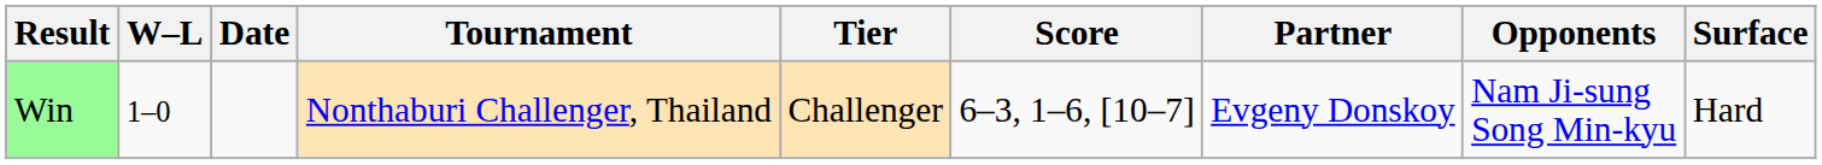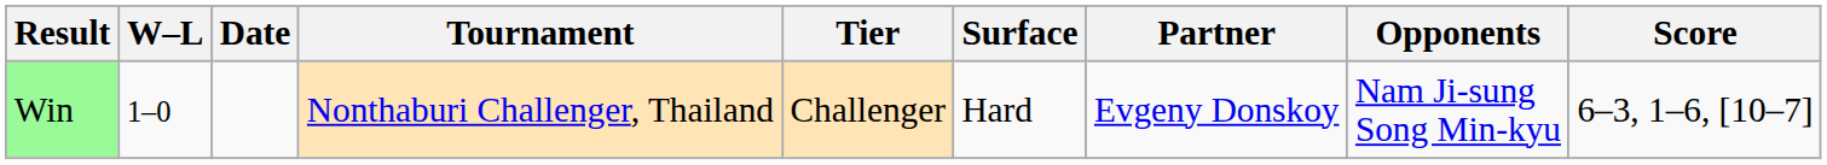 <table class="wikitable">
 <tr>
 <th>Result</th>
 <th class="unsortable">W–L</th>
 <th>Date</th>
 <th>Tournament</th>
 <th>Tier</th>
-<th class="unsortable">Score</th>
+<th>Surface</th>
 <th>Partner</th>
 <th>Opponents</th>
-<th>Surface</th>
+<th class="unsortable">Score</th>
 </tr>
 <tr>
 <td bgcolor=98fb98>Win</td>
 <td><small>1–0</small></td>
 <td><a href='#'></a></td>
 <td style="background:moccasin;"><a href='#'>Nonthaburi Challenger</a>, Thailand</td>
 <td style="background:moccasin;">Challenger</td>
-<td>6–3, 1–6, [10–7]</td>
+<td>Hard</td>
 <td> <a href='#'>Evgeny Donskoy</a></td>
 <td> <a href='#'>Nam Ji-sung</a><br> <a href='#'>Song Min-kyu</a></td>
-<td>Hard</td>
+<td>6–3, 1–6, [10–7]</td>
 </tr>
 </table>
